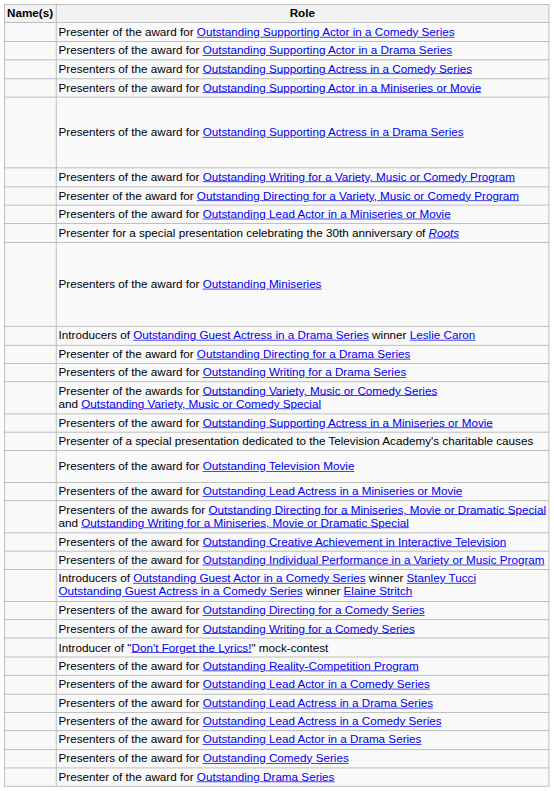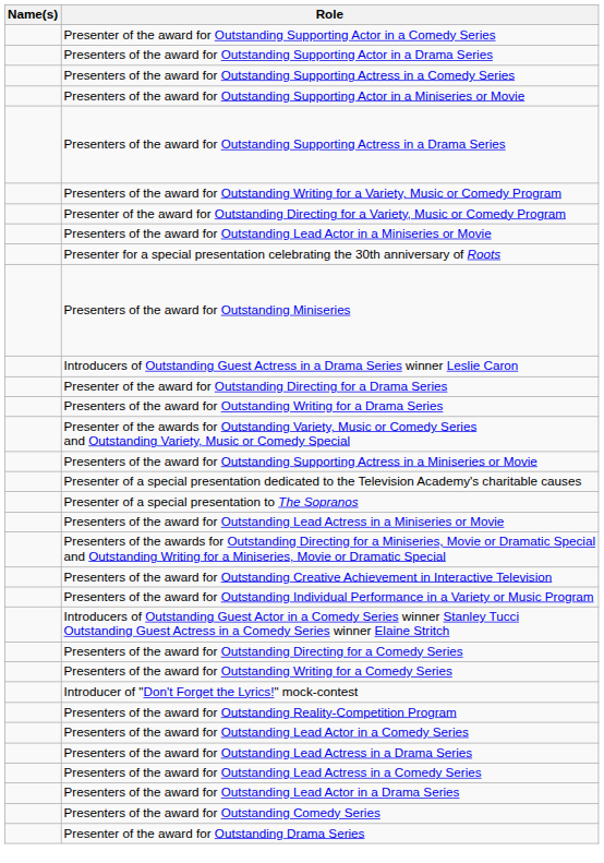 <table class="wikitable sortable">
 <tr>
 <th>Name(s)</th>
 <th>Role</th>
 </tr>
 <tr>
 <td></td>
 <td>Presenter of the award for <a href='#'>Outstanding Supporting Actor in a Comedy Series</a></td>
 </tr>
 <tr>
 <td><br></td>
 <td>Presenters of the award for <a href='#'>Outstanding Supporting Actor in a Drama Series</a></td>
 </tr>
 <tr>
 <td><br></td>
 <td>Presenters of the award for <a href='#'>Outstanding Supporting Actress in a Comedy Series</a></td>
 </tr>
 <tr>
 <td><br></td>
 <td>Presenters of the award for <a href='#'>Outstanding Supporting Actor in a Miniseries or Movie</a></td>
 </tr>
 <tr>
 <td><br><br><br><br><br></td>
 <td>Presenters of the award for <a href='#'>Outstanding Supporting Actress in a Drama Series</a></td>
 </tr>
 <tr>
 <td><br></td>
 <td>Presenters of the award for <a href='#'>Outstanding Writing for a Variety, Music or Comedy Program</a></td>
 </tr>
 <tr>
 <td></td>
 <td>Presenter of the award for <a href='#'>Outstanding Directing for a Variety, Music or Comedy Program</a></td>
 </tr>
 <tr>
 <td><br></td>
 <td>Presenters of the award for <a href='#'>Outstanding Lead Actor in a Miniseries or Movie</a></td>
 </tr>
 <tr>
 <td></td>
 <td>Presenter for a special presentation celebrating the 30th anniversary of <em><a href='#'>Roots</a></em></td>
 </tr>
 <tr>
 <td><br><br><br><br><br><br></td>
 <td>Presenters of the award for <a href='#'>Outstanding Miniseries</a></td>
 </tr>
 <tr>
 <td><br></td>
 <td>Introducers of <a href='#'>Outstanding Guest Actress in a Drama Series</a> winner <a href='#'>Leslie Caron</a></td>
 </tr>
 <tr>
 <td></td>
 <td>Presenter of the award for <a href='#'>Outstanding Directing for a Drama Series</a></td>
 </tr>
 <tr>
 <td><br></td>
 <td>Presenters of the award for <a href='#'>Outstanding Writing for a Drama Series</a></td>
 </tr>
 <tr>
 <td></td>
 <td>Presenter of the awards for <a href='#'>Outstanding Variety, Music or Comedy Series</a><br>and <a href='#'>Outstanding Variety, Music or Comedy Special</a></td>
 </tr>
 <tr>
 <td><br></td>
 <td>Presenters of the award for <a href='#'>Outstanding Supporting Actress in a Miniseries or Movie</a></td>
 </tr>
 <tr>
 <td></td>
 <td>Presenter of a special presentation dedicated to the Television Academy's charitable causes</td>
 </tr>
 <tr>
-<td><br><br></td>
-<td>Presenters of the award for <a href='#'>Outstanding Television Movie</a></td>
+<td></td>
+<td>Presenter of a special presentation to <em><a href='#'>The Sopranos</a></em></td>
 </tr>
 <tr>
 <td><br></td>
 <td>Presenters of the award for <a href='#'>Outstanding Lead Actress in a Miniseries or Movie</a></td>
 </tr>
 <tr>
 <td><br></td>
 <td>Presenters of the awards for <a href='#'>Outstanding Directing for a Miniseries, Movie or Dramatic Special</a><br>and <a href='#'>Outstanding Writing for a Miniseries, Movie or Dramatic Special</a></td>
 </tr>
 <tr>
 <td><br></td>
 <td>Presenters of the award for <a href='#'>Outstanding Creative Achievement in Interactive Television</a></td>
 </tr>
 <tr>
 <td><br></td>
 <td>Presenters of the award for <a href='#'>Outstanding Individual Performance in a Variety or Music Program</a></td>
 </tr>
 <tr>
 <td><br></td>
 <td>Introducers of <a href='#'>Outstanding Guest Actor in a Comedy Series</a> winner <a href='#'>Stanley Tucci</a><br><a href='#'>Outstanding Guest Actress in a Comedy Series</a> winner <a href='#'>Elaine Stritch</a></td>
 </tr>
 <tr>
 <td><br></td>
 <td>Presenters of the award for <a href='#'>Outstanding Directing for a Comedy Series</a></td>
 </tr>
 <tr>
 <td><br></td>
 <td>Presenters of the award for <a href='#'>Outstanding Writing for a Comedy Series</a></td>
 </tr>
 <tr>
 <td></td>
 <td>Introducer of "<a href='#'>Don't Forget the Lyrics!</a>" mock-contest</td>
 </tr>
 <tr>
 <td><br></td>
 <td>Presenters of the award for <a href='#'>Outstanding Reality-Competition Program</a></td>
 </tr>
 <tr>
 <td><br></td>
 <td>Presenters of the award for <a href='#'>Outstanding Lead Actor in a Comedy Series</a></td>
 </tr>
 <tr>
 <td><br></td>
 <td>Presenters of the award for <a href='#'>Outstanding Lead Actress in a Drama Series</a></td>
 </tr>
 <tr>
 <td><br></td>
 <td>Presenters of the award for <a href='#'>Outstanding Lead Actress in a Comedy Series</a></td>
 </tr>
 <tr>
 <td><br></td>
 <td>Presenters of the award for <a href='#'>Outstanding Lead Actor in a Drama Series</a></td>
 </tr>
 <tr>
 <td><br></td>
 <td>Presenters of the award for <a href='#'>Outstanding Comedy Series</a></td>
 </tr>
 <tr>
 <td></td>
 <td>Presenter of the award for <a href='#'>Outstanding Drama Series</a></td>
 </tr>
 </table>
